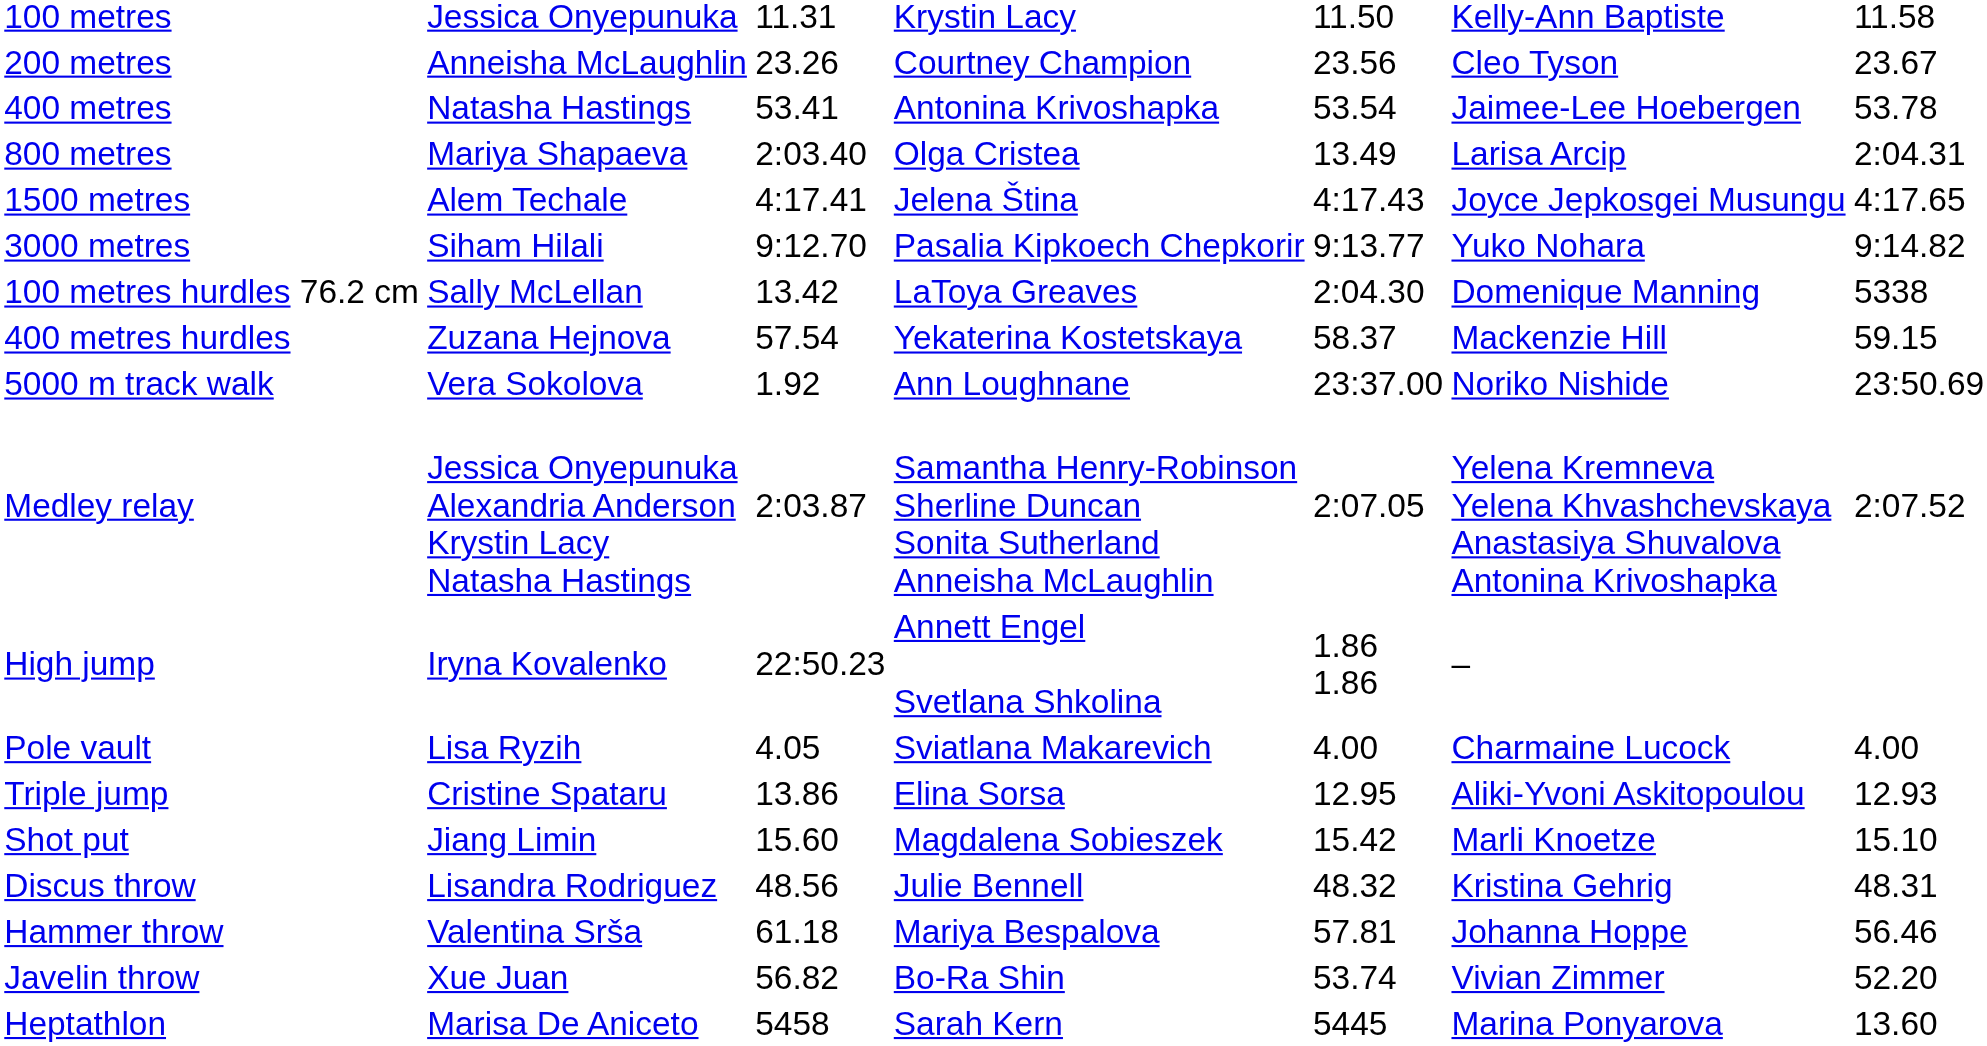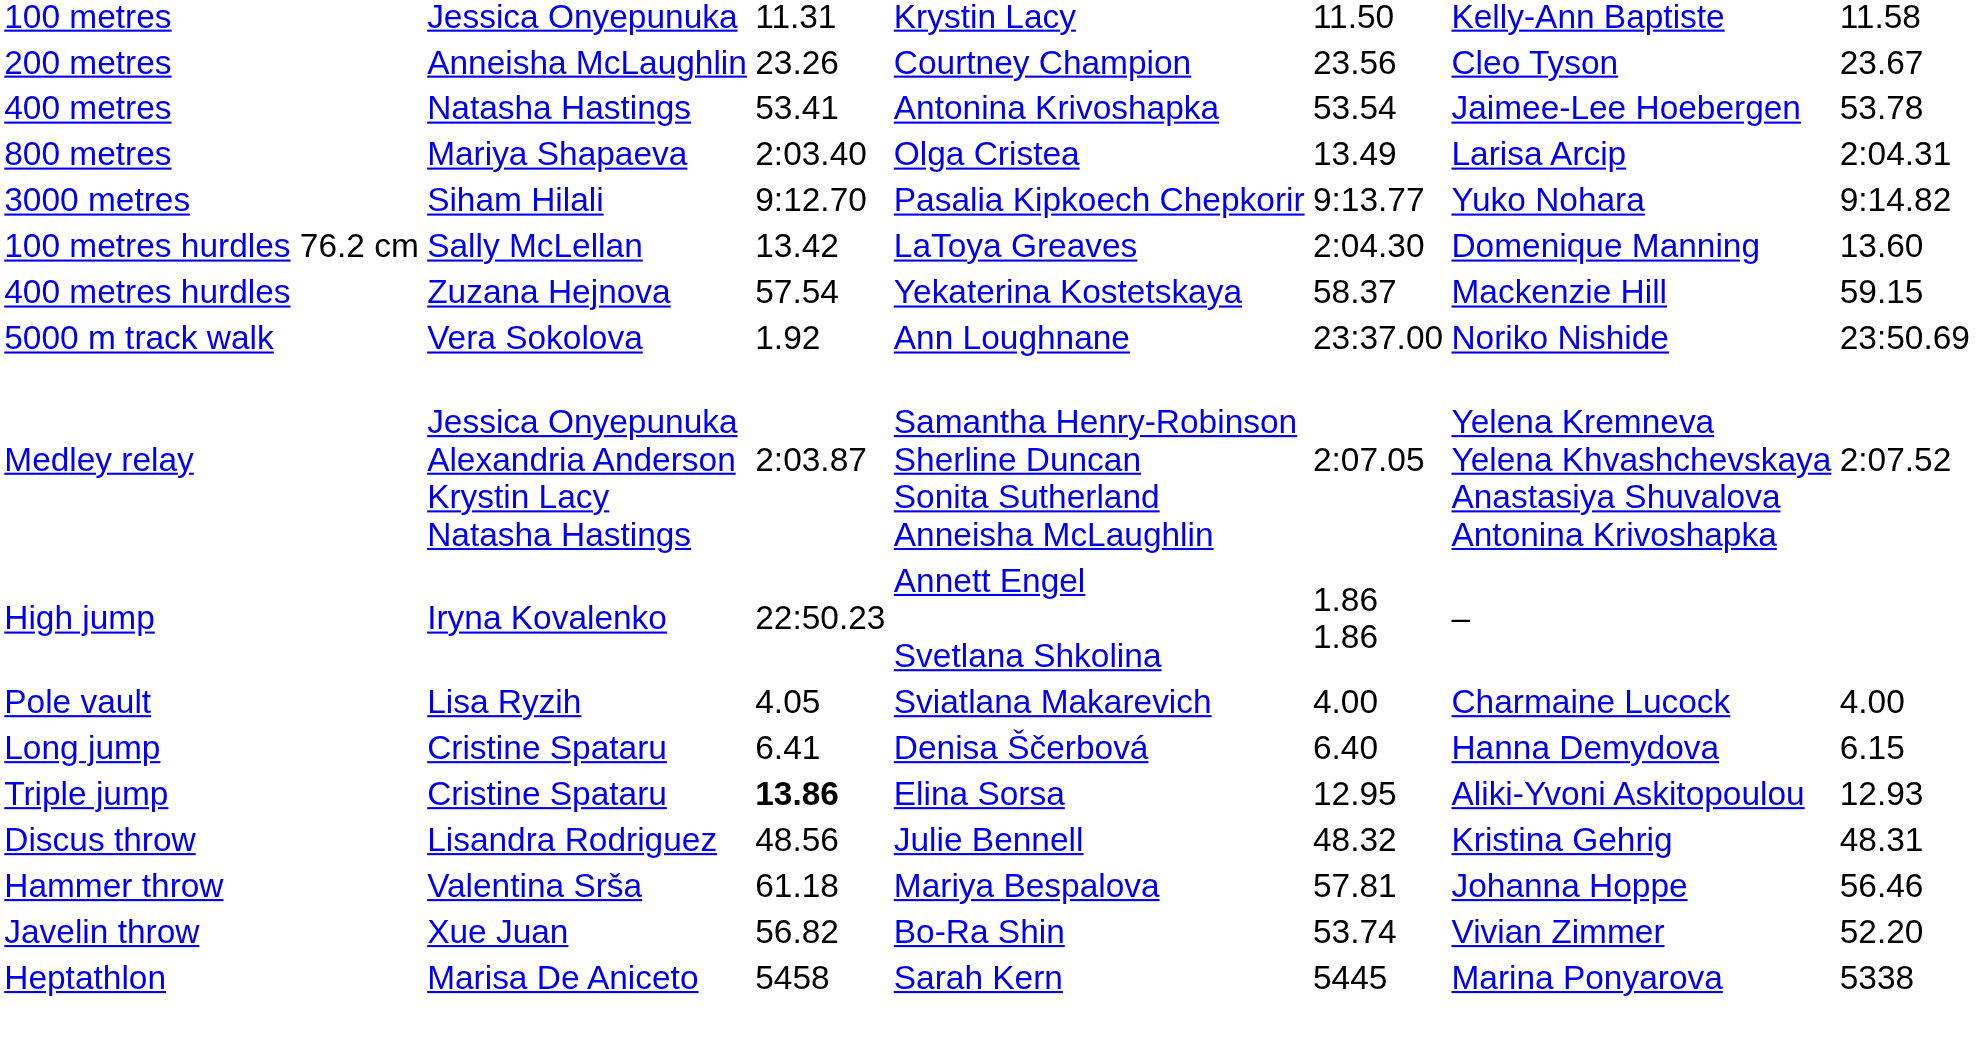 <table>
 <tr>
 <td><a href='#'>100 metres</a></td>
 <td><a href='#'>Jessica Onyepunuka</a><br></td>
 <td>11.31 </td>
 <td><a href='#'>Krystin Lacy</a><br></td>
 <td>11.50</td>
 <td><a href='#'>Kelly-Ann Baptiste</a><br></td>
 <td>11.58</td>
 </tr>
 <tr>
 <td><a href='#'>200 metres</a></td>
 <td><a href='#'>Anneisha McLaughlin</a><br></td>
 <td>23.26</td>
 <td><a href='#'>Courtney Champion</a><br></td>
 <td>23.56</td>
 <td><a href='#'>Cleo Tyson</a><br></td>
 <td>23.67</td>
 </tr>
 <tr>
 <td><a href='#'>400 metres</a></td>
 <td><a href='#'>Natasha Hastings</a><br></td>
 <td>53.41</td>
 <td><a href='#'>Antonina Krivoshapka</a><br></td>
 <td>53.54 </td>
 <td><a href='#'>Jaimee-Lee Hoebergen</a><br></td>
 <td>53.78 </td>
 </tr>
 <tr>
 <td><a href='#'>800 metres</a></td>
 <td><a href='#'>Mariya Shapaeva</a><br></td>
 <td>2:03.40 </td>
 <td><a href='#'>Olga Cristea</a><br></td>
 <td>13.49</td>
 <td><a href='#'>Larisa Arcip</a><br></td>
 <td>2:04.31 </td>
 </tr>
 <tr>
-<td><a href='#'>1500 metres</a></td>
-<td><a href='#'>Alem Techale</a><br></td>
-<td>4:17.41 </td>
-<td><a href='#'>Jelena Ština</a><br></td>
-<td>4:17.43</td>
-<td><a href='#'>Joyce Jepkosgei Musungu</a><br></td>
-<td>4:17.65 </td>
-</tr>
-<tr>
 <td><a href='#'>3000 metres</a></td>
 <td><a href='#'>Siham Hilali</a><br></td>
 <td>9:12.70 </td>
 <td><a href='#'>Pasalia Kipkoech Chepkorir</a><br></td>
 <td>9:13.77</td>
 <td><a href='#'>Yuko Nohara</a><br></td>
 <td>9:14.82</td>
 </tr>
 <tr>
 <td><a href='#'>100 metres hurdles</a> 76.2 cm</td>
 <td><a href='#'>Sally McLellan</a><br></td>
 <td>13.42</td>
 <td><a href='#'>LaToya Greaves</a><br></td>
 <td>2:04.30 </td>
 <td><a href='#'>Domenique Manning</a><br></td>
-<td>5338 </td>
+<td>13.60</td>
 </tr>
 <tr>
 <td><a href='#'>400 metres hurdles</a></td>
 <td><a href='#'>Zuzana Hejnova</a><br></td>
 <td>57.54 </td>
 <td><a href='#'>Yekaterina Kostetskaya</a><br></td>
 <td>58.37</td>
 <td><a href='#'>Mackenzie Hill</a><br></td>
 <td>59.15</td>
 </tr>
 <tr>
 <td><a href='#'>5000 m track walk</a></td>
 <td><a href='#'>Vera Sokolova</a><br></td>
 <td>1.92 </td>
 <td><a href='#'>Ann Loughnane</a><br></td>
 <td>23:37.00 </td>
 <td><a href='#'>Noriko Nishide</a><br></td>
 <td>23:50.69</td>
 </tr>
 <tr>
 <td><a href='#'>Medley relay</a></td>
 <td align=left><br><a href='#'>Jessica Onyepunuka</a><br><a href='#'>Alexandria Anderson</a><br><a href='#'>Krystin Lacy</a><br><a href='#'>Natasha Hastings</a></td>
 <td>2:03.87 </td>
 <td align=left><br><a href='#'>Samantha Henry-Robinson</a><br><a href='#'>Sherline Duncan</a><br><a href='#'>Sonita Sutherland</a><br><a href='#'>Anneisha McLaughlin</a></td>
 <td>2:07.05 </td>
 <td align=left><br><a href='#'>Yelena Kremneva</a><br><a href='#'>Yelena Khvashchevskaya</a><br><a href='#'>Anastasiya Shuvalova</a><br><a href='#'>Antonina Krivoshapka</a></td>
 <td>2:07.52 </td>
 </tr>
 <tr>
 <td><a href='#'>High jump</a></td>
 <td><a href='#'>Iryna Kovalenko</a><br></td>
 <td>22:50.23</td>
 <td><a href='#'>Annett Engel</a><br> <br> <a href='#'>Svetlana Shkolina</a><br></td>
 <td>1.86  <br> 1.86</td>
 <td>–</td>
 </tr>
 <tr>
 <td><a href='#'>Pole vault</a></td>
 <td><a href='#'>Lisa Ryzih</a><br></td>
 <td>4.05</td>
 <td><a href='#'>Sviatlana Makarevich</a><br></td>
 <td>4.00 </td>
 <td><a href='#'>Charmaine Lucock</a><br></td>
 <td>4.00 </td>
 </tr>
 <tr>
+<td><a href='#'>Long jump</a></td>
+<td><a href='#'>Cristine Spataru</a><br></td>
+<td>6.41 </td>
+<td><a href='#'>Denisa Ščerbová</a><br></td>
+<td>6.40 </td>
+<td><a href='#'>Hanna Demydova</a><br></td>
+<td>6.15</td>
+</tr>
+<tr>
 <td><a href='#'>Triple jump</a></td>
 <td><a href='#'>Cristine Spataru</a><br></td>
-<td>13.86 </td>
+<td><strong>13.86 </strong></td>
 <td><a href='#'>Elina Sorsa</a><br></td>
 <td>12.95</td>
 <td><a href='#'>Aliki-Yvoni Askitopoulou</a><br></td>
 <td>12.93 </td>
-</tr>
-<tr>
-<td><a href='#'>Shot put</a></td>
-<td><a href='#'>Jiang Limin</a><br></td>
-<td>15.60 </td>
-<td><a href='#'>Magdalena Sobieszek</a><br></td>
-<td>15.42 </td>
-<td><a href='#'>Marli Knoetze</a><br></td>
-<td>15.10</td>
 </tr>
 <tr>
 <td><a href='#'>Discus throw</a></td>
 <td><a href='#'>Lisandra Rodriguez</a><br></td>
 <td>48.56</td>
 <td><a href='#'>Julie Bennell</a><br></td>
 <td>48.32</td>
 <td><a href='#'>Kristina Gehrig</a><br></td>
 <td>48.31</td>
 </tr>
 <tr>
 <td><a href='#'>Hammer throw</a></td>
 <td><a href='#'>Valentina Srša</a><br></td>
 <td>61.18</td>
 <td><a href='#'>Mariya Bespalova</a><br></td>
 <td>57.81</td>
 <td><a href='#'>Johanna Hoppe</a><br></td>
 <td>56.46</td>
 </tr>
 <tr>
 <td><a href='#'>Javelin throw</a></td>
 <td><a href='#'>Xue Juan</a><br></td>
 <td>56.82 </td>
 <td><a href='#'>Bo-Ra Shin</a><br></td>
 <td>53.74 </td>
 <td><a href='#'>Vivian Zimmer</a><br></td>
 <td>52.20</td>
 </tr>
 <tr>
 <td><a href='#'>Heptathlon</a></td>
 <td><a href='#'>Marisa De Aniceto</a><br></td>
 <td>5458</td>
 <td><a href='#'>Sarah Kern</a><br></td>
 <td>5445</td>
 <td><a href='#'>Marina Ponyarova</a><br></td>
-<td>13.60</td>
+<td>5338 </td>
 </tr>
 </table>
